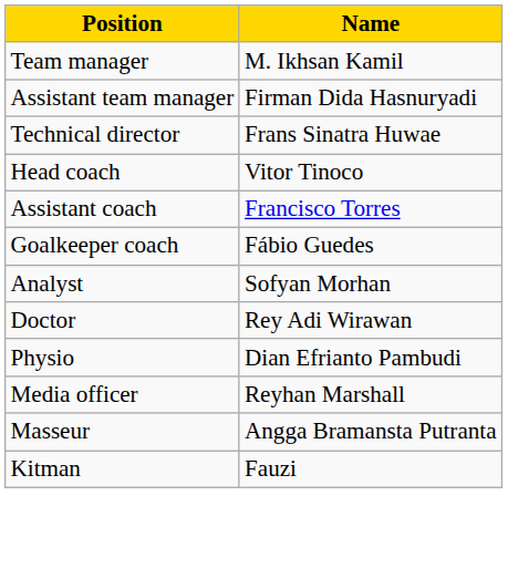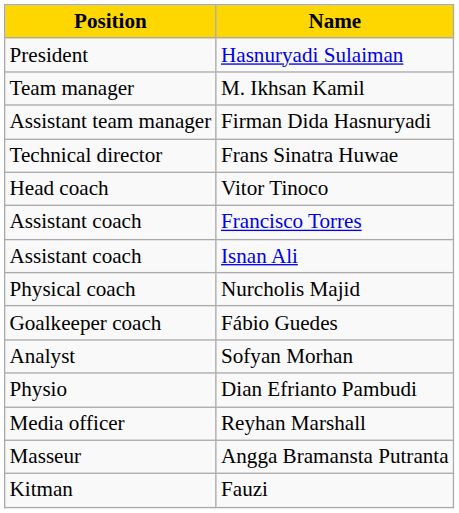 <table class="wikitable">
 <tr>
 <th style="color:black; background:gold;">Position</th>
 <th style="color:black; background:gold;">Name</th>
+</tr>
+<tr>
+<td>President</td>
+<td> <a href='#'>Hasnuryadi Sulaiman</a></td>
 </tr>
 <tr>
 <td>Team manager</td>
 <td> M. Ikhsan Kamil</td>
 </tr>
 <tr>
 <td>Assistant team manager</td>
 <td> Firman Dida Hasnuryadi</td>
 </tr>
 <tr>
 <td>Technical director</td>
 <td> Frans Sinatra Huwae</td>
 </tr>
 <tr>
 <td>Head coach</td>
 <td> Vitor Tinoco</td>
 </tr>
 <tr>
 <td>Assistant coach</td>
 <td> <a href='#'>Francisco Torres</a></td>
 </tr>
 <tr>
+<td>Assistant coach</td>
+<td> <a href='#'>Isnan Ali</a></td>
+</tr>
+<tr>
+<td>Physical coach</td>
+<td> Nurcholis Majid</td>
+</tr>
+<tr>
 <td>Goalkeeper coach</td>
 <td> Fábio Guedes</td>
 </tr>
 <tr>
 <td>Analyst</td>
 <td> Sofyan Morhan</td>
-</tr>
-<tr>
-<td>Doctor</td>
-<td> Rey Adi Wirawan</td>
 </tr>
 <tr>
 <td>Physio</td>
 <td> Dian Efrianto Pambudi</td>
 </tr>
 <tr>
 <td>Media officer</td>
 <td> Reyhan Marshall</td>
 </tr>
 <tr>
 <td>Masseur</td>
 <td> Angga Bramansta Putranta</td>
 </tr>
 <tr>
 <td>Kitman</td>
 <td> Fauzi</td>
 </tr>
 </table>
